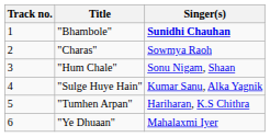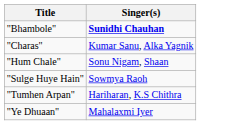 <table class="wikitable" style="font-size:95%;">
 <tr>
-<th>Track no.</th>
 <th>Title</th>
 <th>Singer(s)</th>
 </tr>
 <tr>
-<td>1</td>
 <td>"Bhambole"</td>
 <td><strong><a href='#'>Sunidhi Chauhan</a></strong></td>
 </tr>
 <tr>
-<td>2</td>
 <td>"Charas"</td>
-<td><a href='#'>Sowmya Raoh</a></td>
+<td><a href='#'>Kumar Sanu</a>, <a href='#'>Alka Yagnik</a></td>
 </tr>
 <tr>
-<td>3</td>
 <td>"Hum Chale"</td>
 <td><a href='#'>Sonu Nigam</a>, <a href='#'>Shaan</a></td>
 </tr>
 <tr>
-<td>4</td>
 <td>"Sulge Huye Hain"</td>
-<td><a href='#'>Kumar Sanu</a>, <a href='#'>Alka Yagnik</a></td>
+<td><a href='#'>Sowmya Raoh</a></td>
 </tr>
 <tr>
-<td>5</td>
 <td>"Tumhen Arpan"</td>
 <td><a href='#'>Hariharan</a>, <a href='#'>K.S Chithra</a></td>
 </tr>
 <tr>
-<td>6</td>
 <td>"Ye Dhuaan"</td>
 <td><a href='#'>Mahalaxmi Iyer</a></td>
 </tr>
 </table>
